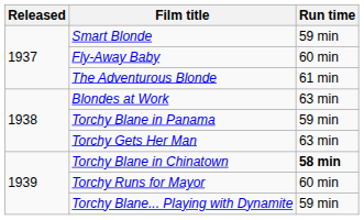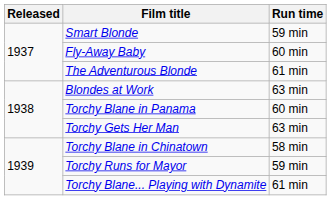 <table class="wikitable">
 <tr>
 <th rowspan=1>Released</th>
 <th rowspan=1>Film title</th>
 <th rowspan=1>Run time</th>
 </tr>
 <tr>
 <td rowspan=3>1937</td>
 <td><em><a href='#'>Smart Blonde</a></em></td>
 <td>59 min</td>
 </tr>
 <tr>
 <td><em><a href='#'>Fly-Away Baby</a></em></td>
 <td>60 min</td>
 </tr>
 <tr>
 <td><em><a href='#'>The Adventurous Blonde</a></em></td>
 <td>61 min</td>
 </tr>
 <tr>
 <td rowspan=3>1938</td>
 <td><em><a href='#'>Blondes at Work</a></em></td>
 <td>63 min</td>
 </tr>
 <tr>
 <td><em><a href='#'>Torchy Blane in Panama</a></em></td>
-<td>59 min</td>
+<td>60 min</td>
 </tr>
 <tr>
 <td><em><a href='#'>Torchy Gets Her Man</a></em></td>
 <td>63 min</td>
 </tr>
 <tr>
 <td rowspan=3>1939</td>
 <td><em><a href='#'>Torchy Blane in Chinatown</a></em></td>
-<td><strong>58 min</strong></td>
+<td>58 min</td>
 </tr>
 <tr>
 <td><em><a href='#'>Torchy Runs for Mayor</a></em></td>
-<td>60 min</td>
+<td>59 min</td>
 </tr>
 <tr>
 <td><em><a href='#'>Torchy Blane... Playing with Dynamite</a></em></td>
-<td>59 min</td>
+<td>61 min</td>
 </tr>
 </table>
